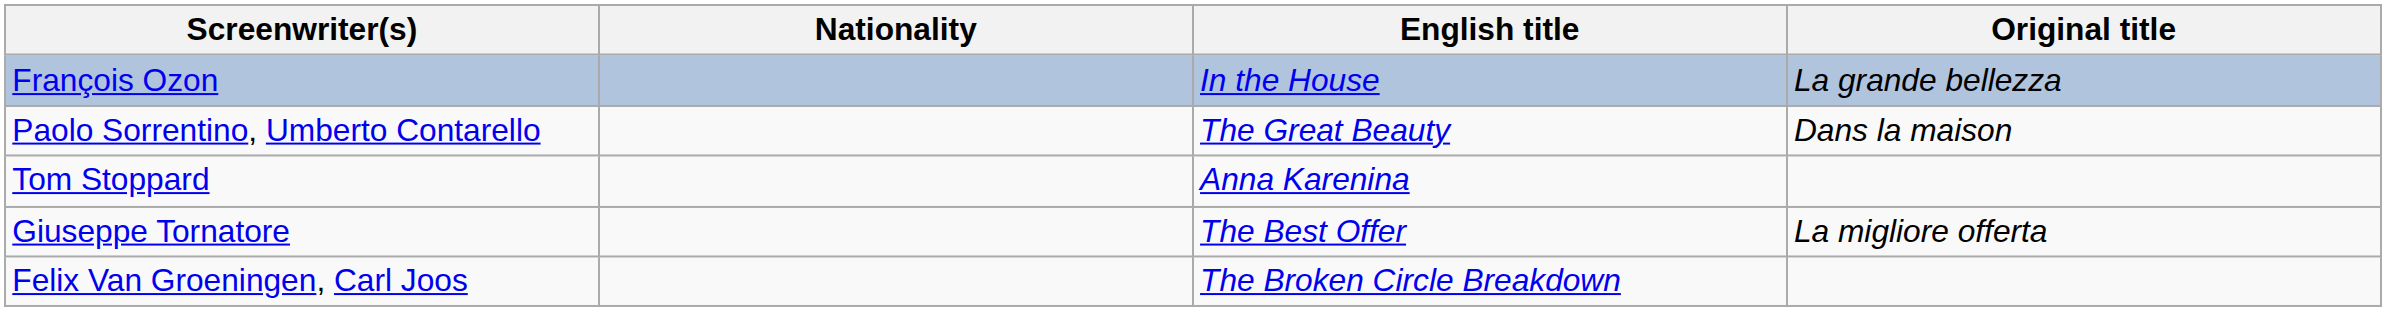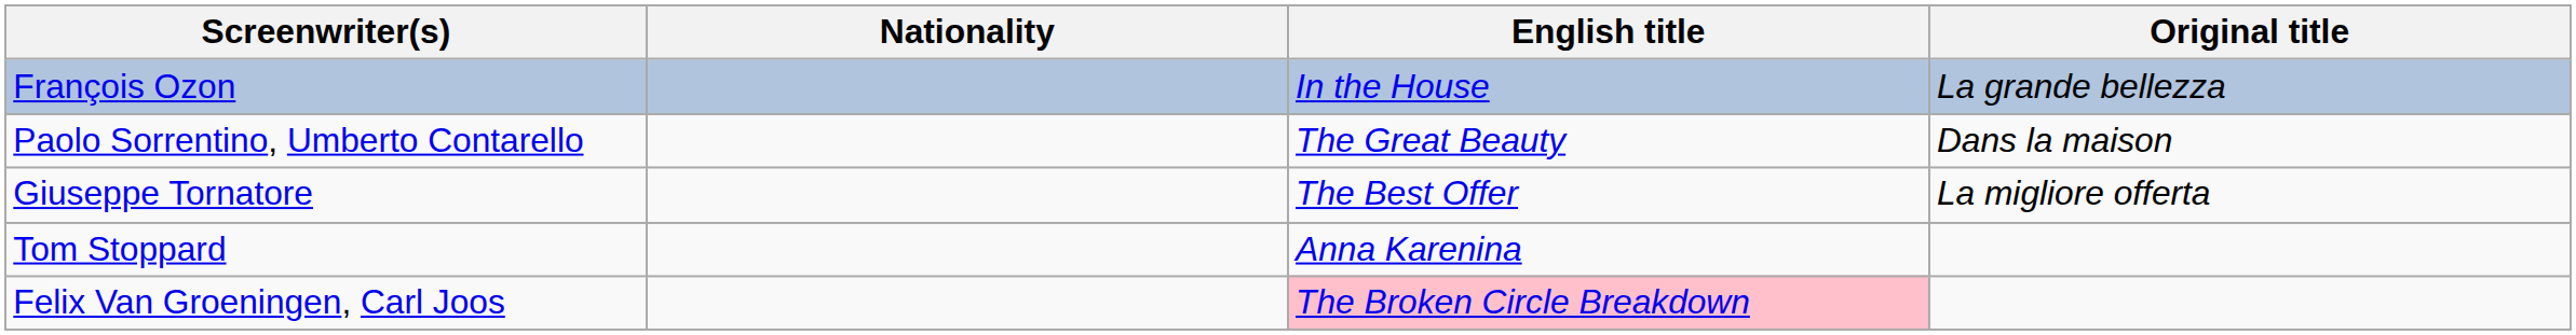 <table class="wikitable" style="width:95%;" cellpadding="5">
 <tr>
 <th style="width:25%;">Screenwriter(s)</th>
 <th style="width:25%;">Nationality</th>
 <th style="width:25%;">English title</th>
 <th style="width:25%;">Original title</th>
 </tr>
 <tr style="background:#B0C4DE;">
 <td><a href='#'>François Ozon</a></td>
 <td></td>
 <td><em><a href='#'>In the House</a></em></td>
 <td><em>La grande bellezza</em></td>
 </tr>
 <tr>
 <td><a href='#'>Paolo Sorrentino</a>, <a href='#'>Umberto Contarello</a></td>
 <td></td>
 <td><em><a href='#'>The Great Beauty</a></em></td>
 <td><em>Dans la maison</em></td>
 </tr>
 <tr>
+<td><a href='#'>Giuseppe Tornatore</a></td>
+<td></td>
+<td><em><a href='#'>The Best Offer</a></em></td>
+<td><em>La migliore offerta</em></td>
+</tr>
+<tr>
 <td><a href='#'>Tom Stoppard</a></td>
 <td></td>
 <td><em><a href='#'>Anna Karenina</a></em></td>
 <td></td>
 </tr>
 <tr>
-<td><a href='#'>Giuseppe Tornatore</a></td>
-<td></td>
-<td><em><a href='#'>The Best Offer</a></em></td>
-<td><em>La migliore offerta</em></td>
-</tr>
-<tr>
 <td><a href='#'>Felix Van Groeningen</a>, <a href='#'>Carl Joos</a></td>
 <td></td>
-<td><em><a href='#'>The Broken Circle Breakdown</a></em></td>
+<td style="background: pink;"><em><a href='#'>The Broken Circle Breakdown</a></em></td>
 <td></td>
 </tr>
 </table>
